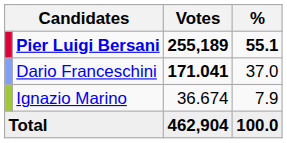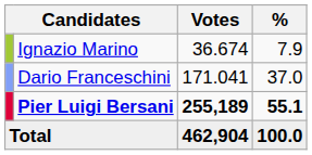 <table class="wikitable" style="font-size:95%">
 <tr style="background:#efefef;">
 <th colspan="2">Candidates</th>
 <th>Votes</th>
 <th>%</th>
 </tr>
 <tr>
+<td bgcolor="#A1C935"></td>
+<td><a href='#'>Ignazio Marino</a></td>
+<td align=right>36.674</td>
+<td align=right>7.9</td>
+</tr>
+<tr>
+<td bgcolor="#819FF7"></td>
+<td><a href='#'>Dario Franceschini</a></td>
+<td align=right>171.041</td>
+<td align=right>37.0</td>
+</tr>
+<tr>
 <td bgcolor="#DF013A"></td>
 <td><strong><a href='#'>Pier Luigi Bersani</a></strong></td>
 <td align=right><strong>255,189</strong></td>
 <td align=right><strong>55.1</strong></td>
-</tr>
-<tr>
-<td bgcolor="#819FF7"></td>
-<td><a href='#'>Dario Franceschini</a></td>
-<td align=right><strong>171.041</strong></td>
-<td align=right>37.0</td>
-</tr>
-<tr>
-<td bgcolor="#A1C935"></td>
-<td><a href='#'>Ignazio Marino</a></td>
-<td align=right>36.674</td>
-<td align=right>7.9</td>
 </tr>
 <tr style="background:#efefef;">
 <td colspan="2"><strong>Total</strong></td>
 <td align=right><strong>462,904</strong></td>
 <td align=right><strong>100.0</strong></td>
 </tr>
 </table>
